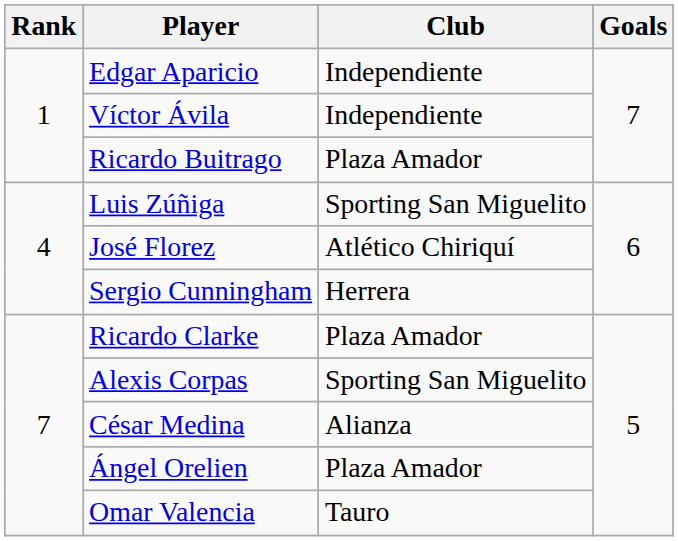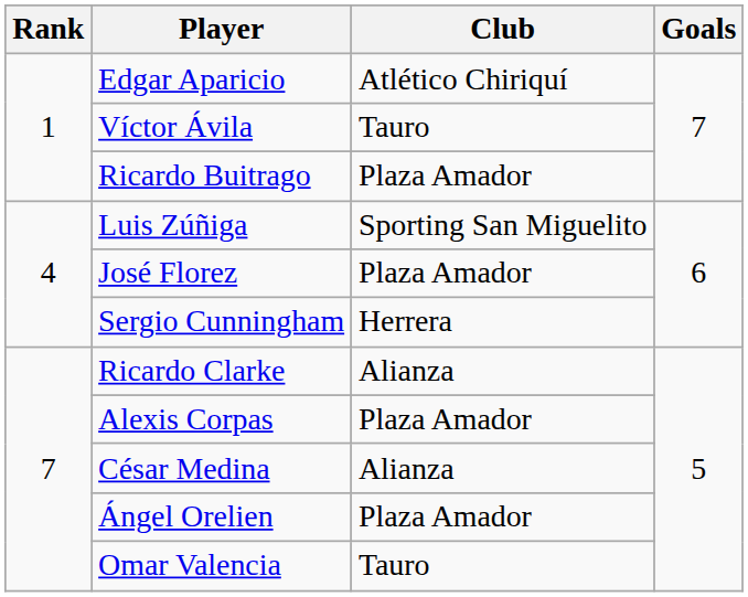 <table class="wikitable">
 <tr>
 <th>Rank</th>
 <th>Player</th>
 <th>Club</th>
 <th>Goals</th>
 </tr>
 <tr>
 <td align=center rowspan=3>1</td>
 <td> <a href='#'>Edgar Aparicio</a></td>
-<td>Independiente</td>
+<td>Atlético Chiriquí</td>
 <td align=center rowspan=3>7</td>
 </tr>
 <tr>
 <td> <a href='#'>Víctor Ávila</a></td>
-<td>Independiente</td>
+<td>Tauro</td>
 </tr>
 <tr>
 <td> <a href='#'>Ricardo Buitrago</a></td>
 <td>Plaza Amador</td>
 </tr>
 <tr>
 <td align=center rowspan=3>4</td>
 <td> <a href='#'>Luis Zúñiga</a></td>
 <td>Sporting San Miguelito</td>
 <td align=center rowspan=3>6</td>
 </tr>
 <tr>
 <td> <a href='#'>José Florez</a></td>
-<td>Atlético Chiriquí</td>
+<td>Plaza Amador</td>
 </tr>
 <tr>
 <td> <a href='#'>Sergio Cunningham</a></td>
 <td>Herrera</td>
 </tr>
 <tr>
 <td align=center rowspan=5>7</td>
 <td> <a href='#'>Ricardo Clarke</a></td>
-<td>Plaza Amador</td>
+<td>Alianza</td>
 <td align=center rowspan=5>5</td>
 </tr>
 <tr>
 <td> <a href='#'>Alexis Corpas</a></td>
-<td>Sporting San Miguelito</td>
+<td>Plaza Amador</td>
 </tr>
 <tr>
 <td> <a href='#'>César Medina</a></td>
 <td>Alianza</td>
 </tr>
 <tr>
 <td> <a href='#'>Ángel Orelien</a></td>
 <td>Plaza Amador</td>
 </tr>
 <tr>
 <td> <a href='#'>Omar Valencia</a></td>
 <td>Tauro</td>
 </tr>
 </table>
